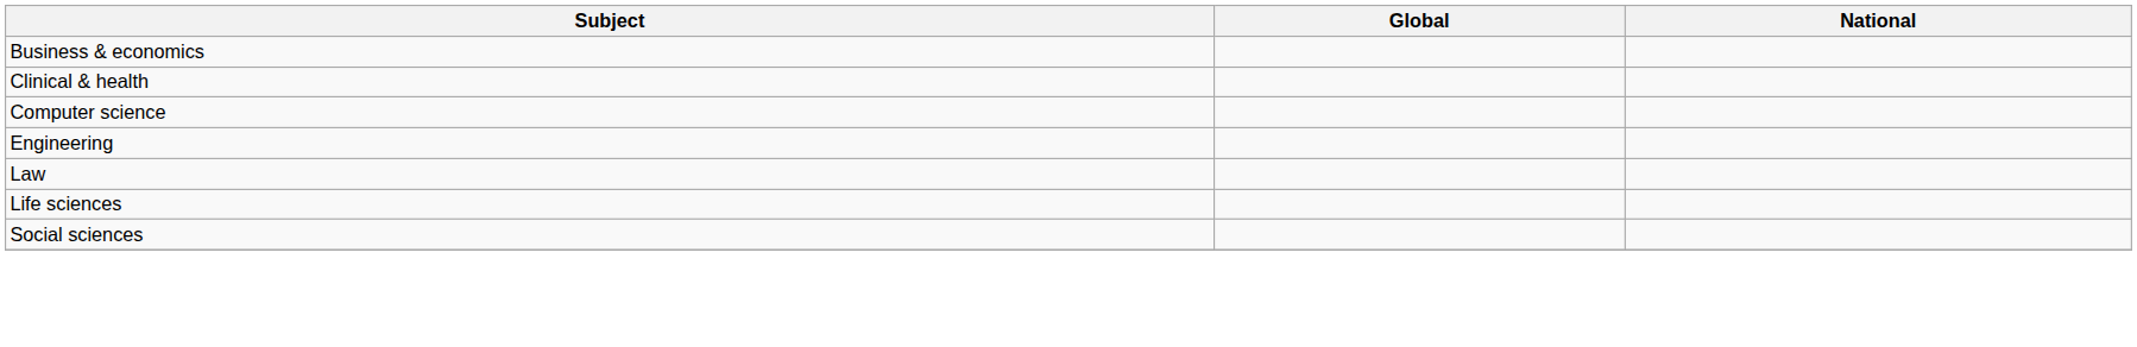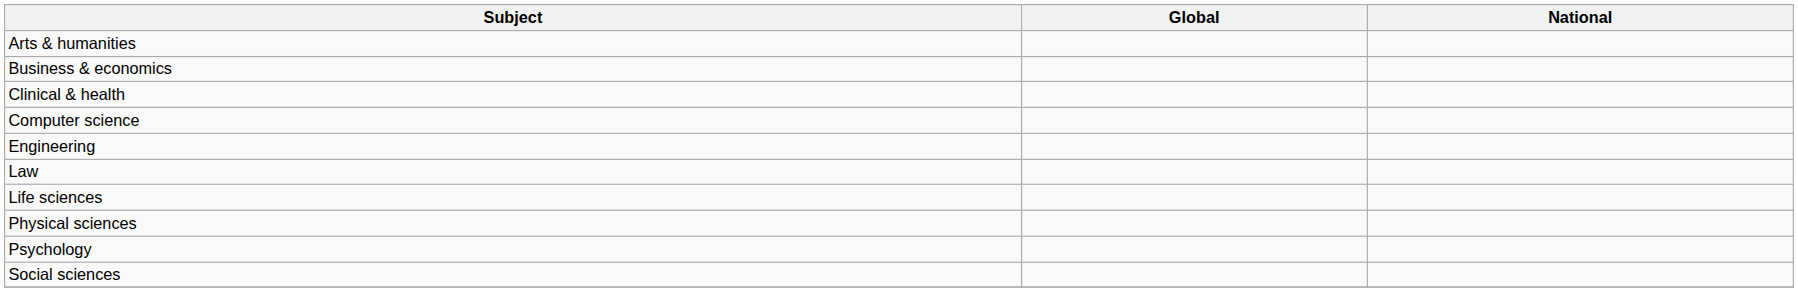 <table class="wikitable sortable" style="width: 100%; font-size: 90%">
 <tr>
 <th>Subject</th>
 <th>Global</th>
 <th>National</th>
+</tr>
+<tr>
+<td>Arts & humanities</td>
+<td data-sort-value="26"></td>
+<td data-sort-value="1"></td>
 </tr>
 <tr>
 <td>Business & economics</td>
 <td data-sort-value="15"></td>
 <td data-sort-value="1"></td>
 </tr>
 <tr>
 <td>Clinical & health</td>
 <td data-sort-value="16"></td>
 <td data-sort-value="1"></td>
 </tr>
 <tr>
 <td>Computer science</td>
 <td data-sort-value="11"></td>
 <td data-sort-value="1"></td>
 </tr>
 <tr>
 <td>Engineering</td>
 <td data-sort-value="9"></td>
 <td data-sort-value="1"></td>
 </tr>
 <tr>
 <td>Law</td>
 <td data-sort-value="11"></td>
 <td data-sort-value="1"></td>
 </tr>
 <tr>
 <td>Life sciences</td>
 <td data-sort-value="22"></td>
 <td data-sort-value="1"></td>
 </tr>
 <tr>
+<td>Physical sciences</td>
+<td data-sort-value="12"></td>
+<td data-sort-value="1"></td>
+</tr>
+<tr>
+<td>Psychology</td>
+<td data-sort-value="64"></td>
+<td data-sort-value="1"></td>
+</tr>
+<tr>
 <td>Social sciences</td>
 <td data-sort-value="16"></td>
 <td data-sort-value="1"></td>
 </tr>
 <tr>
 </tr>
 </table>
